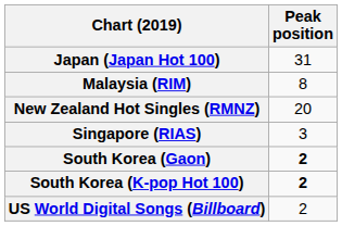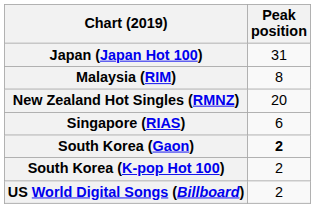 <table class="wikitable sortable plainrowheaders" style="text-align:center">
 <tr>
 <th scope="col">Chart (2019)</th>
 <th scope="col">Peak<br>position</th>
 </tr>
 <tr>
 <th scope="row">Japan (<a href='#'>Japan Hot 100</a>)</th>
 <td>31</td>
 </tr>
 <tr>
 <th scope="row">Malaysia (<a href='#'>RIM</a>)</th>
 <td>8</td>
 </tr>
 <tr>
 <th scope="row">New Zealand Hot Singles (<a href='#'>RMNZ</a>)</th>
 <td>20</td>
 </tr>
 <tr>
 <th scope="row">Singapore (<a href='#'>RIAS</a>)</th>
-<td>3</td>
+<td>6</td>
 </tr>
 <tr>
 <th scope="row">South Korea (<a href='#'>Gaon</a>)</th>
 <td><strong>2</strong></td>
 </tr>
 <tr>
 <th scope="row">South Korea (<a href='#'>K-pop Hot 100</a>)</th>
-<td><strong>2</strong></td>
+<td>2</td>
 </tr>
 <tr>
 <th scope="row">US <a href='#'>World Digital Songs</a> (<em><a href='#'>Billboard</a></em>)</th>
 <td>2</td>
 </tr>
 </table>
